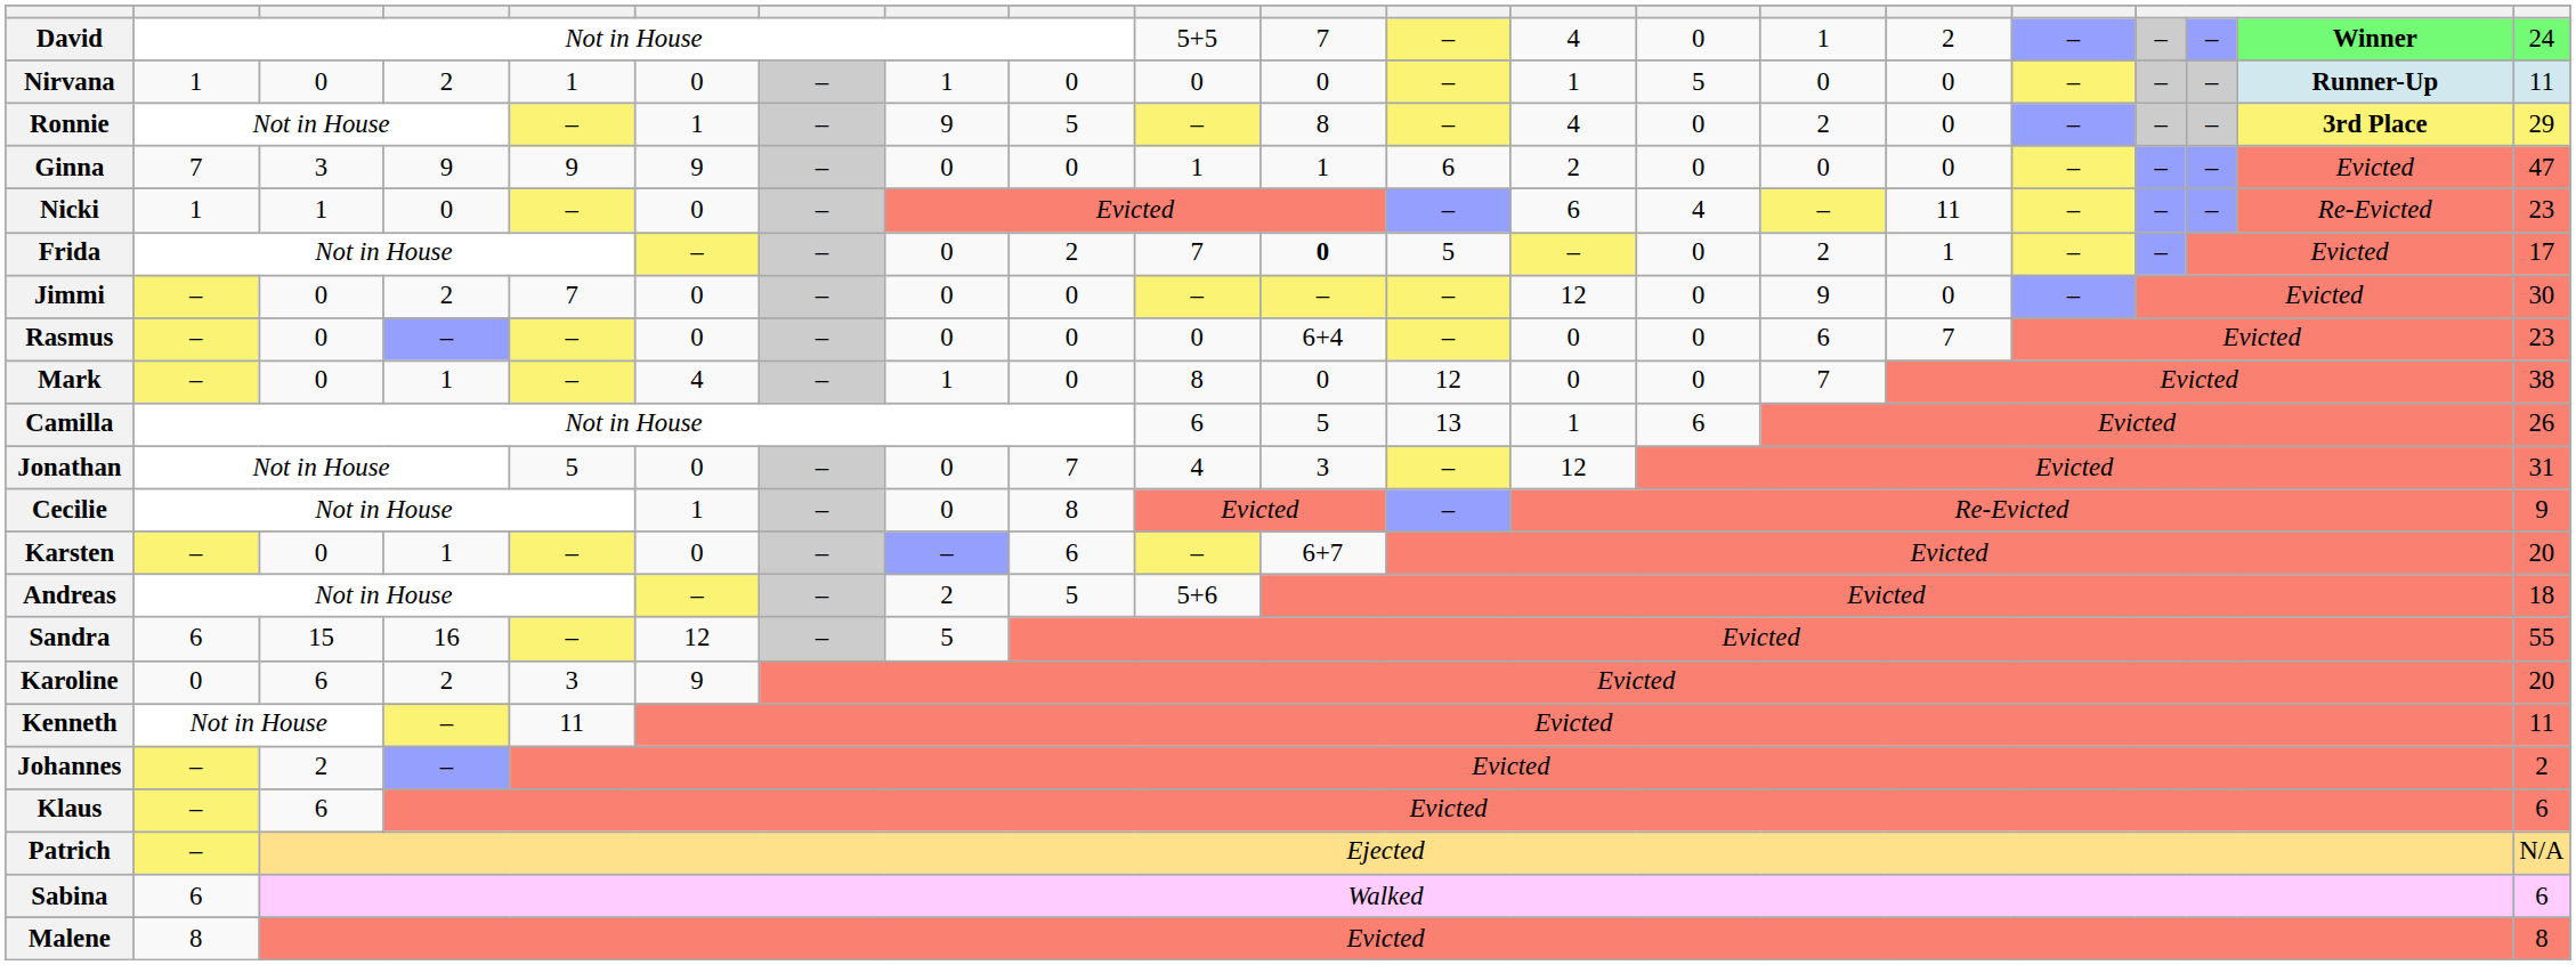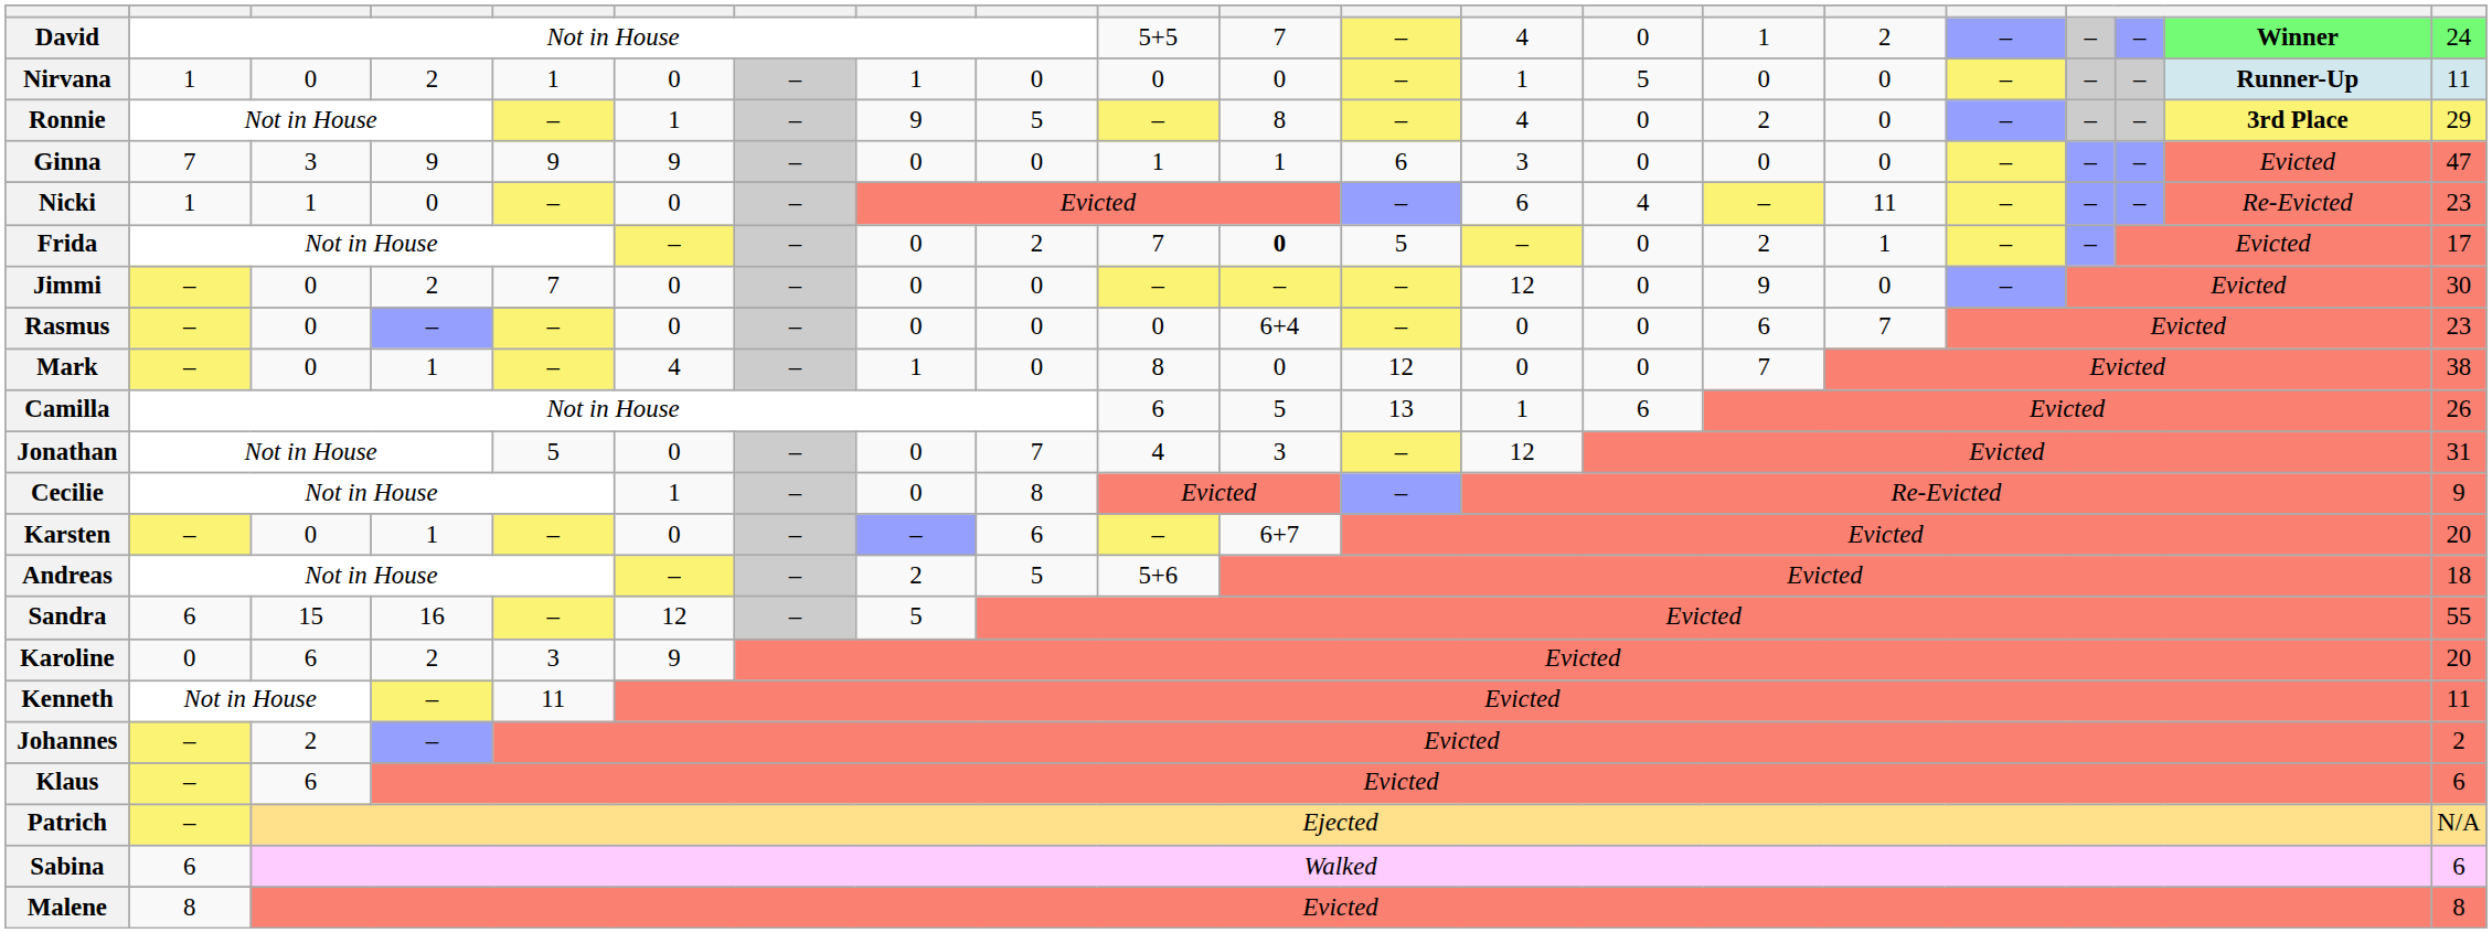 <table class="wikitable" style="font-size:80%; line-height:15px; text-align:center; margin-left: auto; margin-right: auto">
 <tr>
 <th style="width: 5%;"></th>
 <th style="width: 5%;"></th>
 <th style="width: 5%;"></th>
 <th style="width: 5%;"></th>
 <th style="width: 5%;"></th>
 <th style="width: 5%;"></th>
 <th style="width: 5%;"></th>
 <th style="width: 5%;"></th>
 <th style="width: 5%;"></th>
 <th style="width: 5%;"></th>
 <th style="width: 5%;"></th>
 <th style="width: 5%;"></th>
 <th style="width: 5%;"></th>
 <th style="width: 5%;"></th>
 <th style="width: 5%;"></th>
 <th style="width: 5%;"></th>
 <th style="width: 5%;"></th>
 <th colspan=3 style="width: 15%;"></th>
 <th style="width: 5%;"></th>
 </tr>
 <tr>
 <th>David</th>
 <td colspan=8 style="background:#FFFFFF"><em>Not in House</em></td>
 <td>5+5</td>
 <td>7</td>
 <td style="background:#FBF373">–</td>
 <td>4</td>
 <td>0</td>
 <td>1</td>
 <td>2</td>
 <td style="background:#959FFD">–</td>
 <td style="background:#CCCCCC">–</td>
 <td style="background:#959FFD">–</td>
 <td style="background:#73FB76"><strong>Winner</strong></td>
 <td style="background:#73FB76">24</td>
 </tr>
 <tr>
 <th>Nirvana</th>
 <td>1</td>
 <td>0</td>
 <td>2</td>
 <td>1</td>
 <td>0</td>
 <td style="background:#CCCCCC">–</td>
 <td>1</td>
 <td>0</td>
 <td>0</td>
 <td>0</td>
 <td style="background:#FBF373">–</td>
 <td>1</td>
 <td>5</td>
 <td>0</td>
 <td>0</td>
 <td style="background:#FBF373">–</td>
 <td style="background:#CCCCCC">–</td>
 <td style="background:#CCCCCC">–</td>
 <td style="background:#D1E8EF"><strong>Runner-Up</strong></td>
 <td style="background:#D1E8EF">11</td>
 </tr>
 <tr>
 <th>Ronnie</th>
 <td colspan=3 style="background:#FFFFFF"><em>Not in House</em></td>
 <td style="background:#FBF373">–</td>
 <td>1</td>
 <td style="background:#CCCCCC">–</td>
 <td>9</td>
 <td>5</td>
 <td style="background:#FBF373">–</td>
 <td>8</td>
 <td style="background:#FBF373">–</td>
 <td>4</td>
 <td>0</td>
 <td>2</td>
 <td>0</td>
 <td style="background:#959FFD">–</td>
 <td style="background:#CCCCCC">–</td>
 <td style="background:#CCCCCC">–</td>
 <td style="background:#FBF373"><strong>3rd Place</strong></td>
 <td style="background:#FBF373">29</td>
 </tr>
 <tr>
 <th>Ginna</th>
 <td>7</td>
 <td>3</td>
 <td>9</td>
 <td>9</td>
 <td>9</td>
 <td style="background:#CCCCCC">–</td>
 <td>0</td>
 <td>0</td>
 <td>1</td>
 <td>1</td>
 <td>6</td>
-<td>2</td>
+<td>3</td>
 <td>0</td>
 <td>0</td>
 <td>0</td>
 <td style="background:#FBF373">–</td>
 <td style="background:#959FFD">–</td>
 <td style="background:#959FFD">–</td>
 <td style="background:#FA8072"><em>Evicted</em></td>
 <td style="background:#FA8072">47</td>
 </tr>
 <tr>
 <th>Nicki</th>
 <td>1</td>
 <td>1</td>
 <td>0</td>
 <td style="background:#FBF373">–</td>
 <td>0</td>
 <td style="background:#CCCCCC">–</td>
 <td colspan=4 style="background:#FA8072"><em>Evicted</em></td>
 <td style="background:#959FFD">–</td>
 <td>6</td>
 <td>4</td>
 <td style="background:#FBF373">–</td>
 <td>11</td>
 <td style="background:#FBF373">–</td>
 <td style="background:#959FFD">–</td>
 <td style="background:#959FFD">–</td>
 <td style="background:#FA8072"><em>Re-Evicted</em></td>
 <td style="background:#FA8072">23</td>
 </tr>
 <tr>
 <th>Frida</th>
 <td colspan=4 style="background:#FFFFFF"><em>Not in House</em></td>
 <td style="background:#FBF373">–</td>
 <td style="background:#CCCCCC">–</td>
 <td>0</td>
 <td>2</td>
 <td>7</td>
 <td><strong>0</strong></td>
 <td>5</td>
 <td style="background:#FBF373">–</td>
 <td>0</td>
 <td>2</td>
 <td>1</td>
 <td style="background:#FBF373">–</td>
 <td style="background:#959FFD">–</td>
 <td colspan=2 style="background:#FA8072"><em>Evicted</em></td>
 <td style="background:#FA8072">17</td>
 </tr>
 <tr>
 <th>Jimmi</th>
 <td style="background:#FBF373">–</td>
 <td>0</td>
 <td>2</td>
 <td>7</td>
 <td>0</td>
 <td style="background:#CCCCCC">–</td>
 <td>0</td>
 <td>0</td>
 <td style="background:#FBF373">–</td>
 <td style="background:#FBF373">–</td>
 <td style="background:#FBF373">–</td>
 <td>12</td>
 <td>0</td>
 <td>9</td>
 <td>0</td>
 <td style="background:#959FFD">–</td>
 <td colspan=3 style="background:#FA8072"><em>Evicted</em></td>
 <td style="background:#FA8072">30</td>
 </tr>
 <tr>
 <th>Rasmus</th>
 <td style="background:#FBF373">–</td>
 <td>0</td>
 <td style="background:#959FFD">–</td>
 <td style="background:#FBF373">–</td>
 <td>0</td>
 <td style="background:#CCCCCC">–</td>
 <td>0</td>
 <td>0</td>
 <td>0</td>
 <td>6+4</td>
 <td style="background:#FBF373">–</td>
 <td>0</td>
 <td>0</td>
 <td>6</td>
 <td>7</td>
 <td colspan=4 style="background:#FA8072"><em>Evicted</em></td>
 <td style="background:#FA8072">23</td>
 </tr>
 <tr>
 <th>Mark</th>
 <td style="background:#FBF373">–</td>
 <td>0</td>
 <td>1</td>
 <td style="background:#FBF373">–</td>
 <td>4</td>
 <td style="background:#CCCCCC">–</td>
 <td>1</td>
 <td>0</td>
 <td>8</td>
 <td>0</td>
 <td>12</td>
 <td>0</td>
 <td>0</td>
 <td>7</td>
 <td colspan=5 style="background:#FA8072"><em>Evicted</em></td>
 <td style="background:#FA8072">38</td>
 </tr>
 <tr>
 <th>Camilla</th>
 <td colspan=8 style="background:#FFFFFF"><em>Not in House</em></td>
 <td>6</td>
 <td>5</td>
 <td>13</td>
 <td>1</td>
 <td>6</td>
 <td colspan=6 style="background:#FA8072"><em>Evicted</em></td>
 <td style="background:#FA8072">26</td>
 </tr>
 <tr>
 <th>Jonathan</th>
 <td colspan=3 style="background:#FFFFFF"><em>Not in House</em></td>
 <td>5</td>
 <td>0</td>
 <td style="background:#CCCCCC">–</td>
 <td>0</td>
 <td>7</td>
 <td>4</td>
 <td>3</td>
 <td style="background:#FBF373">–</td>
 <td>12</td>
 <td colspan=7 style="background:#FA8072"><em>Evicted</em></td>
 <td style="background:#FA8072">31</td>
 </tr>
 <tr>
 <th>Cecilie</th>
 <td colspan=4 style="background:#FFFFFF"><em>Not in House</em></td>
 <td>1</td>
 <td style="background:#CCCCCC">–</td>
 <td>0</td>
 <td>8</td>
 <td colspan=2 style="background:#FA8072"><em>Evicted</em></td>
 <td style="background:#959FFD">–</td>
 <td colspan=8 style="background:#FA8072"><em>Re-Evicted</em></td>
 <td style="background:#FA8072">9</td>
 </tr>
 <tr>
 <th>Karsten</th>
 <td style="background:#FBF373">–</td>
 <td>0</td>
 <td>1</td>
 <td style="background:#FBF373">–</td>
 <td>0</td>
 <td style="background:#CCCCCC">–</td>
 <td style="background:#959FFD">–</td>
 <td>6</td>
 <td style="background:#FBF373">–</td>
 <td>6+7</td>
 <td colspan=9 style="background:#FA8072"><em>Evicted</em></td>
 <td style="background:#FA8072">20</td>
 </tr>
 <tr>
 <th>Andreas</th>
 <td colspan=4 style="background:#FFFFFF"><em>Not in House</em></td>
 <td style="background:#FBF373">–</td>
 <td style="background:#CCCCCC">–</td>
 <td>2</td>
 <td>5</td>
 <td>5+6</td>
 <td colspan=10 style="background:#FA8072"><em>Evicted</em></td>
 <td style="background:#FA8072">18</td>
 </tr>
 <tr>
 <th>Sandra</th>
 <td>6</td>
 <td>15</td>
 <td>16</td>
 <td style="background:#FBF373">–</td>
 <td>12</td>
 <td style="background:#CCCCCC">–</td>
 <td>5</td>
 <td colspan=12 style="background:#FA8072"><em>Evicted</em></td>
 <td style="background:#FA8072">55</td>
 </tr>
 <tr>
 <th>Karoline</th>
 <td>0</td>
 <td>6</td>
 <td>2</td>
 <td>3</td>
 <td>9</td>
 <td colspan=14 style="background:#FA8072"><em>Evicted</em></td>
 <td style="background:#FA8072">20</td>
 </tr>
 <tr>
 <th>Kenneth</th>
 <td colspan=2 style="background:#FFFFFF"><em>Not in House</em></td>
 <td style="background:#FBF373">–</td>
 <td>11</td>
 <td colspan=15 style="background:#FA8072"><em>Evicted</em></td>
 <td style="background:#FA8072">11</td>
 </tr>
 <tr>
 <th>Johannes</th>
 <td style="background:#FBF373">–</td>
 <td>2</td>
 <td style="background:#959FFD">–</td>
 <td colspan=16 style="background:#FA8072"><em>Evicted</em></td>
 <td style="background:#FA8072">2</td>
 </tr>
 <tr>
 <th>Klaus</th>
 <td style="background:#FBF373">–</td>
 <td>6</td>
 <td colspan=17 style="background:#FA8072"><em>Evicted</em></td>
 <td style="background:#FA8072">6</td>
 </tr>
 <tr>
 <th>Patrich</th>
 <td style="background:#FBF373">–</td>
 <td colspan=18 style="background:#FFE08B"><em>Ejected</em></td>
 <td style="background:#FFE08B">N/A</td>
 </tr>
 <tr>
 <th>Sabina</th>
 <td>6</td>
 <td colspan=18 style="background:#FFCCFF"><em>Walked</em></td>
 <td style="background:#FFCCFF">6</td>
 </tr>
 <tr>
 <th>Malene</th>
 <td>8</td>
 <td colspan=18 style="background:#FA8072"><em>Evicted</em></td>
 <td style="background:#FA8072">8</td>
 </tr>
 </table>
